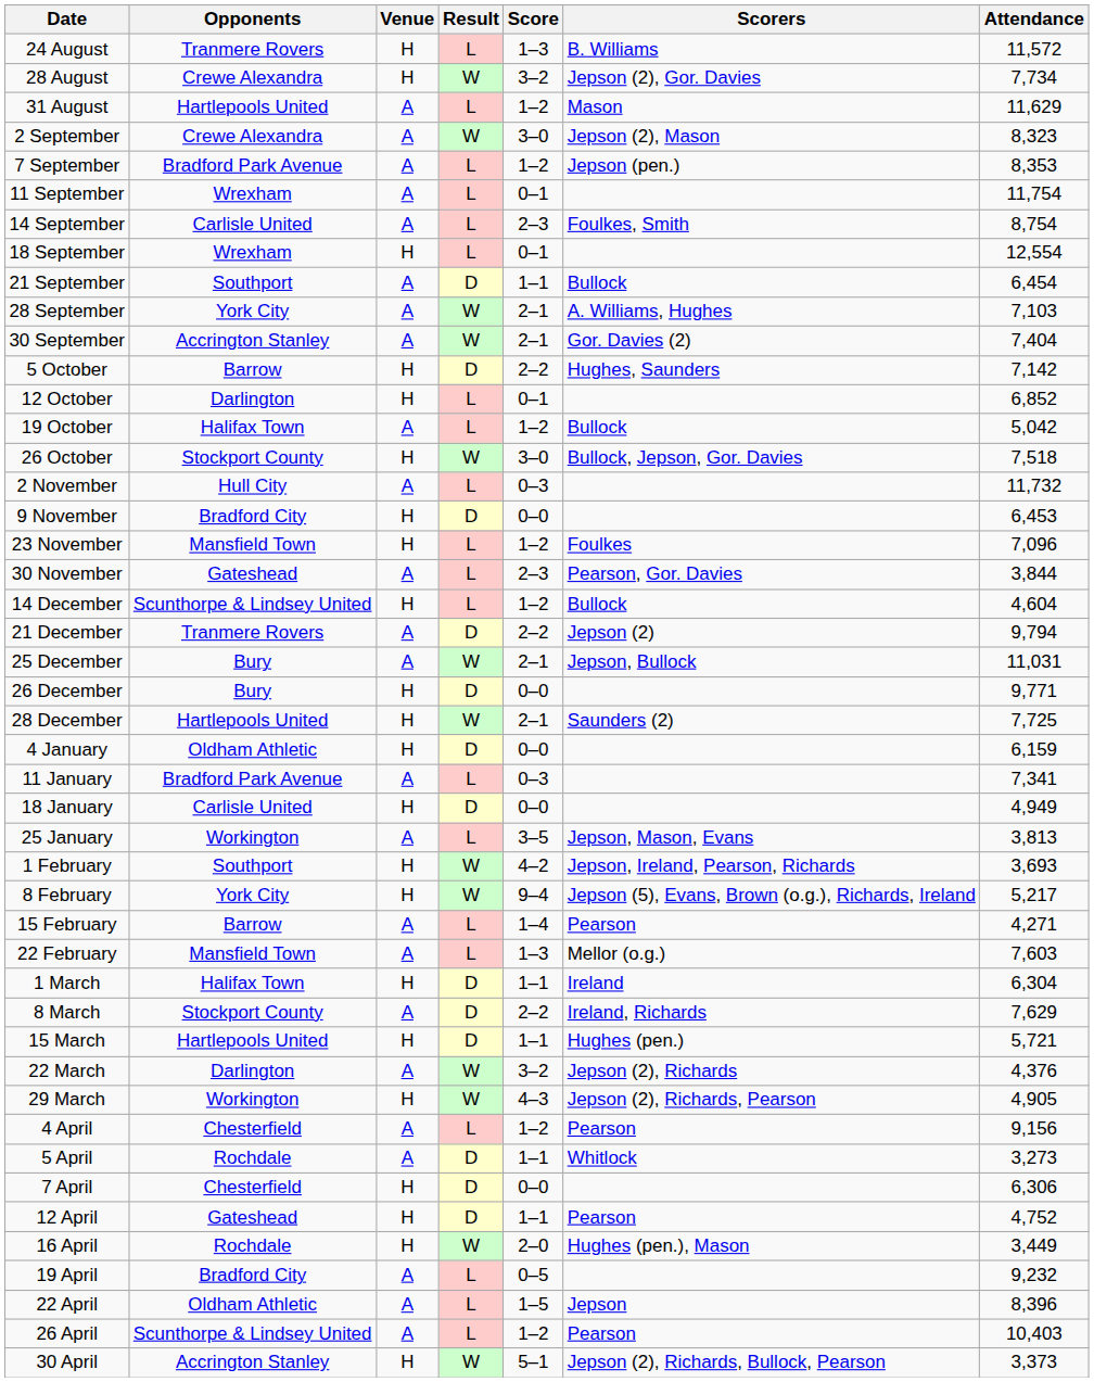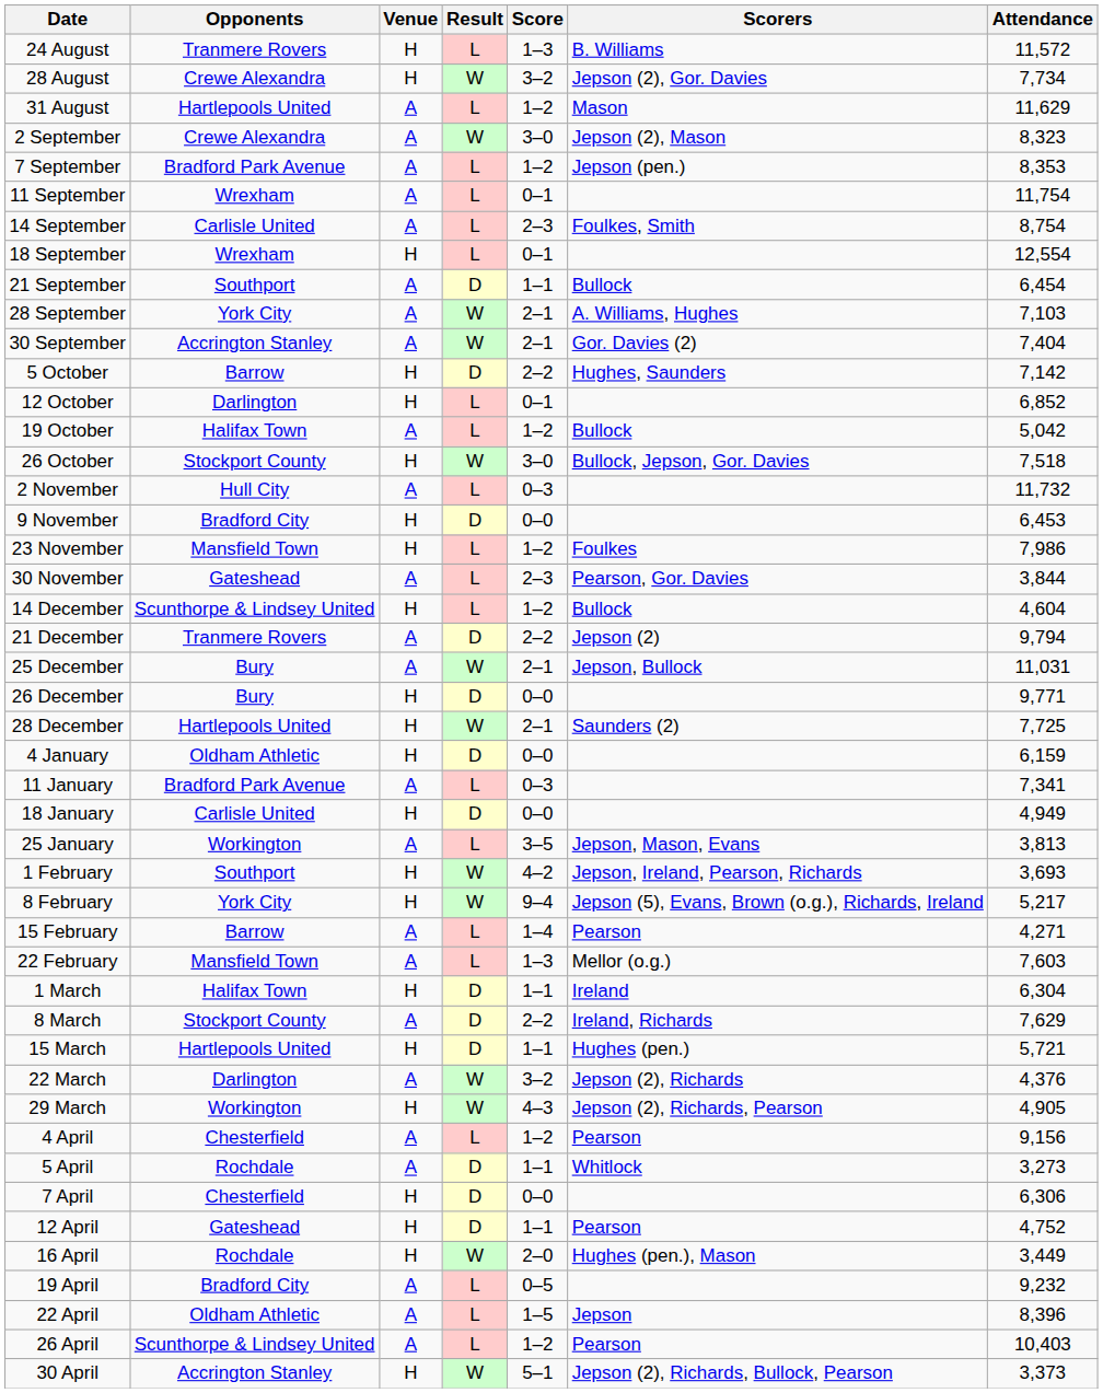 <table class="wikitable" style="text-align:center">
 <tr>
 <th>Date</th>
 <th>Opponents</th>
 <th>Venue</th>
 <th>Result</th>
 <th>Score</th>
 <th>Scorers</th>
 <th>Attendance</th>
 </tr>
 <tr>
 <td>24 August</td>
 <td><a href='#'>Tranmere Rovers</a></td>
 <td>H</td>
 <td style="background-color:#FFCCCC">L</td>
 <td>1–3</td>
 <td align="left"><a href='#'>B. Williams</a></td>
 <td>11,572</td>
 </tr>
 <tr>
 <td>28 August</td>
 <td><a href='#'>Crewe Alexandra</a></td>
 <td>H</td>
 <td style="background-color:#CCFFCC">W</td>
 <td>3–2</td>
 <td align="left"><a href='#'>Jepson</a> (2), <a href='#'>Gor. Davies</a></td>
 <td>7,734</td>
 </tr>
 <tr>
 <td>31 August</td>
 <td><a href='#'>Hartlepools United</a></td>
 <td><a href='#'>A</a></td>
 <td style="background-color:#FFCCCC">L</td>
 <td>1–2</td>
 <td align="left"><a href='#'>Mason</a></td>
 <td>11,629</td>
 </tr>
 <tr>
 <td>2 September</td>
 <td><a href='#'>Crewe Alexandra</a></td>
 <td><a href='#'>A</a></td>
 <td style="background-color:#CCFFCC">W</td>
 <td>3–0</td>
 <td align="left"><a href='#'>Jepson</a> (2), <a href='#'>Mason</a></td>
 <td>8,323</td>
 </tr>
 <tr>
 <td>7 September</td>
 <td><a href='#'>Bradford Park Avenue</a></td>
 <td><a href='#'>A</a></td>
 <td style="background-color:#FFCCCC">L</td>
 <td>1–2</td>
 <td align="left"><a href='#'>Jepson</a> (pen.)</td>
 <td>8,353</td>
 </tr>
 <tr>
 <td>11 September</td>
 <td><a href='#'>Wrexham</a></td>
 <td><a href='#'>A</a></td>
 <td style="background-color:#FFCCCC">L</td>
 <td>0–1</td>
 <td align="left"></td>
 <td>11,754</td>
 </tr>
 <tr>
 <td>14 September</td>
 <td><a href='#'>Carlisle United</a></td>
 <td><a href='#'>A</a></td>
 <td style="background-color:#FFCCCC">L</td>
 <td>2–3</td>
 <td align="left"><a href='#'>Foulkes</a>, <a href='#'>Smith</a></td>
 <td>8,754</td>
 </tr>
 <tr>
 <td>18 September</td>
 <td><a href='#'>Wrexham</a></td>
 <td>H</td>
 <td style="background-color:#FFCCCC">L</td>
 <td>0–1</td>
 <td align="left"></td>
 <td>12,554</td>
 </tr>
 <tr>
 <td>21 September</td>
 <td><a href='#'>Southport</a></td>
 <td><a href='#'>A</a></td>
 <td style="background-color:#FFFFCC">D</td>
 <td>1–1</td>
 <td align="left"><a href='#'>Bullock</a></td>
 <td>6,454</td>
 </tr>
 <tr>
 <td>28 September</td>
 <td><a href='#'>York City</a></td>
 <td><a href='#'>A</a></td>
 <td style="background-color:#CCFFCC">W</td>
 <td>2–1</td>
 <td align="left"><a href='#'>A. Williams</a>, <a href='#'>Hughes</a></td>
 <td>7,103</td>
 </tr>
 <tr>
 <td>30 September</td>
 <td><a href='#'>Accrington Stanley</a></td>
 <td><a href='#'>A</a></td>
 <td style="background-color:#CCFFCC">W</td>
 <td>2–1</td>
 <td align="left"><a href='#'>Gor. Davies</a> (2)</td>
 <td>7,404</td>
 </tr>
 <tr>
 <td>5 October</td>
 <td><a href='#'>Barrow</a></td>
 <td>H</td>
 <td style="background-color:#FFFFCC">D</td>
 <td>2–2</td>
 <td align="left"><a href='#'>Hughes</a>, <a href='#'>Saunders</a></td>
 <td>7,142</td>
 </tr>
 <tr>
 <td>12 October</td>
 <td><a href='#'>Darlington</a></td>
 <td>H</td>
 <td style="background-color:#FFCCCC">L</td>
 <td>0–1</td>
 <td align="left"></td>
 <td>6,852</td>
 </tr>
 <tr>
 <td>19 October</td>
 <td><a href='#'>Halifax Town</a></td>
 <td><a href='#'>A</a></td>
 <td style="background-color:#FFCCCC">L</td>
 <td>1–2</td>
 <td align="left"><a href='#'>Bullock</a></td>
 <td>5,042</td>
 </tr>
 <tr>
 <td>26 October</td>
 <td><a href='#'>Stockport County</a></td>
 <td>H</td>
 <td style="background-color:#CCFFCC">W</td>
 <td>3–0</td>
 <td align="left"><a href='#'>Bullock</a>, <a href='#'>Jepson</a>, <a href='#'>Gor. Davies</a></td>
 <td>7,518</td>
 </tr>
 <tr>
 <td>2 November</td>
 <td><a href='#'>Hull City</a></td>
 <td><a href='#'>A</a></td>
 <td style="background-color:#FFCCCC">L</td>
 <td>0–3</td>
 <td align="left"></td>
 <td>11,732</td>
 </tr>
 <tr>
 <td>9 November</td>
 <td><a href='#'>Bradford City</a></td>
 <td>H</td>
 <td style="background-color:#FFFFCC">D</td>
 <td>0–0</td>
 <td align="left"></td>
 <td>6,453</td>
 </tr>
 <tr>
 <td>23 November</td>
 <td><a href='#'>Mansfield Town</a></td>
 <td>H</td>
 <td style="background-color:#FFCCCC">L</td>
 <td>1–2</td>
 <td align="left"><a href='#'>Foulkes</a></td>
-<td>7,096</td>
+<td>7,986</td>
 </tr>
 <tr>
 <td>30 November</td>
 <td><a href='#'>Gateshead</a></td>
 <td><a href='#'>A</a></td>
 <td style="background-color:#FFCCCC">L</td>
 <td>2–3</td>
 <td align="left"><a href='#'>Pearson</a>, <a href='#'>Gor. Davies</a></td>
 <td>3,844</td>
 </tr>
 <tr>
 <td>14 December</td>
 <td><a href='#'>Scunthorpe & Lindsey United</a></td>
 <td>H</td>
 <td style="background-color:#FFCCCC">L</td>
 <td>1–2</td>
 <td align="left"><a href='#'>Bullock</a></td>
 <td>4,604</td>
 </tr>
 <tr>
 <td>21 December</td>
 <td><a href='#'>Tranmere Rovers</a></td>
 <td><a href='#'>A</a></td>
 <td style="background-color:#FFFFCC">D</td>
 <td>2–2</td>
 <td align="left"><a href='#'>Jepson</a> (2)</td>
 <td>9,794</td>
 </tr>
 <tr>
 <td>25 December</td>
 <td><a href='#'>Bury</a></td>
 <td><a href='#'>A</a></td>
 <td style="background-color:#CCFFCC">W</td>
 <td>2–1</td>
 <td align="left"><a href='#'>Jepson</a>, <a href='#'>Bullock</a></td>
 <td>11,031</td>
 </tr>
 <tr>
 <td>26 December</td>
 <td><a href='#'>Bury</a></td>
 <td>H</td>
 <td style="background-color:#FFFFCC">D</td>
 <td>0–0</td>
 <td align="left"></td>
 <td>9,771</td>
 </tr>
 <tr>
 <td>28 December</td>
 <td><a href='#'>Hartlepools United</a></td>
 <td>H</td>
 <td style="background-color:#CCFFCC">W</td>
 <td>2–1</td>
 <td align="left"><a href='#'>Saunders</a> (2)</td>
 <td>7,725</td>
 </tr>
 <tr>
 <td>4 January</td>
 <td><a href='#'>Oldham Athletic</a></td>
 <td>H</td>
 <td style="background-color:#FFFFCC">D</td>
 <td>0–0</td>
 <td align="left"></td>
 <td>6,159</td>
 </tr>
 <tr>
 <td>11 January</td>
 <td><a href='#'>Bradford Park Avenue</a></td>
 <td><a href='#'>A</a></td>
 <td style="background-color:#FFCCCC">L</td>
 <td>0–3</td>
 <td align="left"></td>
 <td>7,341</td>
 </tr>
 <tr>
 <td>18 January</td>
 <td><a href='#'>Carlisle United</a></td>
 <td>H</td>
 <td style="background-color:#FFFFCC">D</td>
 <td>0–0</td>
 <td align="left"></td>
 <td>4,949</td>
 </tr>
 <tr>
 <td>25 January</td>
 <td><a href='#'>Workington</a></td>
 <td><a href='#'>A</a></td>
 <td style="background-color:#FFCCCC">L</td>
 <td>3–5</td>
 <td align="left"><a href='#'>Jepson</a>, <a href='#'>Mason</a>, <a href='#'>Evans</a></td>
 <td>3,813</td>
 </tr>
 <tr>
 <td>1 February</td>
 <td><a href='#'>Southport</a></td>
 <td>H</td>
 <td style="background-color:#CCFFCC">W</td>
 <td>4–2</td>
 <td align="left"><a href='#'>Jepson</a>, <a href='#'>Ireland</a>, <a href='#'>Pearson</a>, <a href='#'>Richards</a></td>
 <td>3,693</td>
 </tr>
 <tr>
 <td>8 February</td>
 <td><a href='#'>York City</a></td>
 <td>H</td>
 <td style="background-color:#CCFFCC">W</td>
 <td>9–4</td>
 <td align="left"><a href='#'>Jepson</a> (5), <a href='#'>Evans</a>, <a href='#'>Brown</a> (o.g.), <a href='#'>Richards</a>, <a href='#'>Ireland</a></td>
 <td>5,217</td>
 </tr>
 <tr>
 <td>15 February</td>
 <td><a href='#'>Barrow</a></td>
 <td><a href='#'>A</a></td>
 <td style="background-color:#FFCCCC">L</td>
 <td>1–4</td>
 <td align="left"><a href='#'>Pearson</a></td>
 <td>4,271</td>
 </tr>
 <tr>
 <td>22 February</td>
 <td><a href='#'>Mansfield Town</a></td>
 <td><a href='#'>A</a></td>
 <td style="background-color:#FFCCCC">L</td>
 <td>1–3</td>
 <td align="left">Mellor (o.g.)</td>
 <td>7,603</td>
 </tr>
 <tr>
 <td>1 March</td>
 <td><a href='#'>Halifax Town</a></td>
 <td>H</td>
 <td style="background-color:#FFFFCC">D</td>
 <td>1–1</td>
 <td align="left"><a href='#'>Ireland</a></td>
 <td>6,304</td>
 </tr>
 <tr>
 <td>8 March</td>
 <td><a href='#'>Stockport County</a></td>
 <td><a href='#'>A</a></td>
 <td style="background-color:#FFFFCC">D</td>
 <td>2–2</td>
 <td align="left"><a href='#'>Ireland</a>, <a href='#'>Richards</a></td>
 <td>7,629</td>
 </tr>
 <tr>
 <td>15 March</td>
 <td><a href='#'>Hartlepools United</a></td>
 <td>H</td>
 <td style="background-color:#FFFFCC">D</td>
 <td>1–1</td>
 <td align="left"><a href='#'>Hughes</a> (pen.)</td>
 <td>5,721</td>
 </tr>
 <tr>
 <td>22 March</td>
 <td><a href='#'>Darlington</a></td>
 <td><a href='#'>A</a></td>
 <td style="background-color:#CCFFCC">W</td>
 <td>3–2</td>
 <td align="left"><a href='#'>Jepson</a> (2), <a href='#'>Richards</a></td>
 <td>4,376</td>
 </tr>
 <tr>
 <td>29 March</td>
 <td><a href='#'>Workington</a></td>
 <td>H</td>
 <td style="background-color:#CCFFCC">W</td>
 <td>4–3</td>
 <td align="left"><a href='#'>Jepson</a> (2), <a href='#'>Richards</a>, <a href='#'>Pearson</a></td>
 <td>4,905</td>
 </tr>
 <tr>
 <td>4 April</td>
 <td><a href='#'>Chesterfield</a></td>
 <td><a href='#'>A</a></td>
 <td style="background-color:#FFCCCC">L</td>
 <td>1–2</td>
 <td align="left"><a href='#'>Pearson</a></td>
 <td>9,156</td>
 </tr>
 <tr>
 <td>5 April</td>
 <td><a href='#'>Rochdale</a></td>
 <td><a href='#'>A</a></td>
 <td style="background-color:#FFFFCC">D</td>
 <td>1–1</td>
 <td align="left"><a href='#'>Whitlock</a></td>
 <td>3,273</td>
 </tr>
 <tr>
 <td>7 April</td>
 <td><a href='#'>Chesterfield</a></td>
 <td>H</td>
 <td style="background-color:#FFFFCC">D</td>
 <td>0–0</td>
 <td align="left"></td>
 <td>6,306</td>
 </tr>
 <tr>
 <td>12 April</td>
 <td><a href='#'>Gateshead</a></td>
 <td>H</td>
 <td style="background-color:#FFFFCC">D</td>
 <td>1–1</td>
 <td align="left"><a href='#'>Pearson</a></td>
 <td>4,752</td>
 </tr>
 <tr>
 <td>16 April</td>
 <td><a href='#'>Rochdale</a></td>
 <td>H</td>
 <td style="background-color:#CCFFCC">W</td>
 <td>2–0</td>
 <td align="left"><a href='#'>Hughes</a> (pen.), <a href='#'>Mason</a></td>
 <td>3,449</td>
 </tr>
 <tr>
 <td>19 April</td>
 <td><a href='#'>Bradford City</a></td>
 <td><a href='#'>A</a></td>
 <td style="background-color:#FFCCCC">L</td>
 <td>0–5</td>
 <td align="left"></td>
 <td>9,232</td>
 </tr>
 <tr>
 <td>22 April</td>
 <td><a href='#'>Oldham Athletic</a></td>
 <td><a href='#'>A</a></td>
 <td style="background-color:#FFCCCC">L</td>
 <td>1–5</td>
 <td align="left"><a href='#'>Jepson</a></td>
 <td>8,396</td>
 </tr>
 <tr>
 <td>26 April</td>
 <td><a href='#'>Scunthorpe & Lindsey United</a></td>
 <td><a href='#'>A</a></td>
 <td style="background-color:#FFCCCC">L</td>
 <td>1–2</td>
 <td align="left"><a href='#'>Pearson</a></td>
 <td>10,403</td>
 </tr>
 <tr>
 <td>30 April</td>
 <td><a href='#'>Accrington Stanley</a></td>
 <td>H</td>
 <td style="background-color:#CCFFCC">W</td>
 <td>5–1</td>
 <td align="left"><a href='#'>Jepson</a> (2), <a href='#'>Richards</a>, <a href='#'>Bullock</a>, <a href='#'>Pearson</a></td>
 <td>3,373</td>
 </tr>
 </table>
